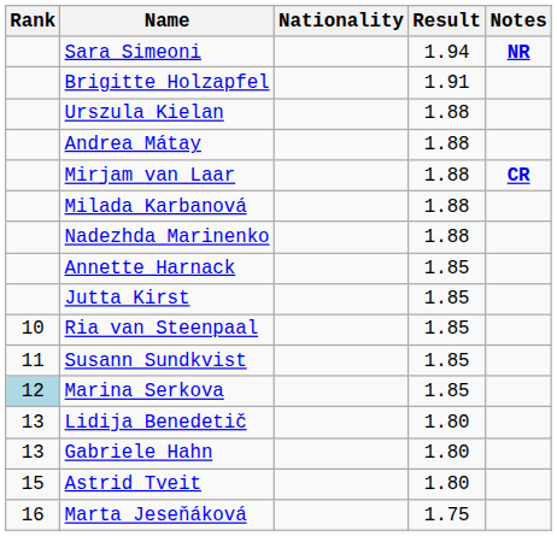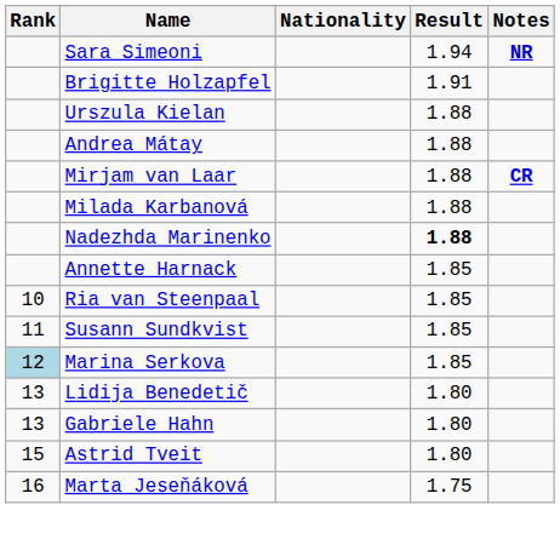 <table class="wikitable sortable" style="text-align:center">
 <tr>
 <th>Rank</th>
 <th>Name</th>
 <th>Nationality</th>
 <th>Result</th>
 <th>Notes</th>
 </tr>
 <tr>
 <td></td>
 <td align="left"><a href='#'>Sara Simeoni</a></td>
 <td align=left></td>
 <td>1.94</td>
 <td><strong><a href='#'>NR</a></strong></td>
 </tr>
 <tr>
 <td></td>
 <td align="left"><a href='#'>Brigitte Holzapfel</a></td>
 <td align=left></td>
 <td>1.91</td>
 <td></td>
 </tr>
 <tr>
 <td></td>
 <td align="left"><a href='#'>Urszula Kielan</a></td>
 <td align=left></td>
 <td>1.88</td>
 <td></td>
 </tr>
 <tr>
 <td></td>
 <td align="left"><a href='#'>Andrea Mátay</a></td>
 <td align=left></td>
 <td>1.88</td>
 <td></td>
 </tr>
 <tr>
 <td></td>
 <td align="left"><a href='#'>Mirjam van Laar</a></td>
 <td align=left></td>
 <td>1.88</td>
 <td><strong><a href='#'>CR</a></strong></td>
 </tr>
 <tr>
 <td></td>
 <td align="left"><a href='#'>Milada Karbanová</a></td>
 <td align=left></td>
 <td>1.88</td>
 <td></td>
 </tr>
 <tr>
 <td></td>
 <td align="left"><a href='#'>Nadezhda Marinenko</a></td>
 <td align=left></td>
-<td>1.88</td>
+<td><strong>1.88</strong></td>
 <td></td>
 </tr>
 <tr>
 <td></td>
 <td align="left"><a href='#'>Annette Harnack</a></td>
-<td align=left></td>
-<td>1.85</td>
-<td></td>
-</tr>
-<tr>
-<td></td>
-<td align="left"><a href='#'>Jutta Kirst</a></td>
 <td align=left></td>
 <td>1.85</td>
 <td></td>
 </tr>
 <tr>
 <td>10</td>
 <td align="left"><a href='#'>Ria van Steenpaal</a></td>
 <td align=left></td>
 <td>1.85</td>
 <td></td>
 </tr>
 <tr>
 <td>11</td>
 <td align="left"><a href='#'>Susann Sundkvist</a></td>
 <td align=left></td>
 <td>1.85</td>
 <td></td>
 </tr>
 <tr>
 <td style="background: lightblue;">12</td>
 <td align="left"><a href='#'>Marina Serkova</a></td>
 <td align=left></td>
 <td>1.85</td>
 <td></td>
 </tr>
 <tr>
 <td>13</td>
 <td align="left"><a href='#'>Lidija Benedetič</a></td>
 <td align=left></td>
 <td>1.80</td>
 <td></td>
 </tr>
 <tr>
 <td>13</td>
 <td align="left"><a href='#'>Gabriele Hahn</a></td>
 <td align=left></td>
 <td>1.80</td>
 <td></td>
 </tr>
 <tr>
 <td>15</td>
 <td align="left"><a href='#'>Astrid Tveit</a></td>
 <td align=left></td>
 <td>1.80</td>
 <td></td>
 </tr>
 <tr>
 <td>16</td>
 <td align="left"><a href='#'>Marta Jeseňáková</a></td>
 <td align=left></td>
 <td>1.75</td>
 <td></td>
 </tr>
 </table>
